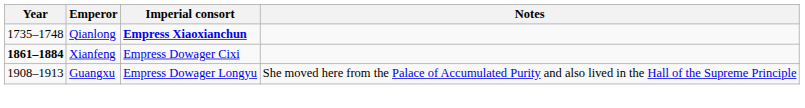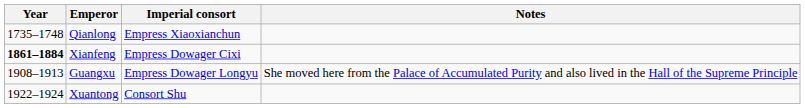 <table class="wikitable">
 <tr>
 <th>Year</th>
 <th>Emperor</th>
 <th>Imperial consort</th>
 <th>Notes</th>
 </tr>
 <tr>
 <td>1735–1748</td>
 <td><a href='#'>Qianlong</a></td>
-<td><strong><a href='#'>Empress Xiaoxianchun</a></strong></td>
+<td><a href='#'>Empress Xiaoxianchun</a></td>
 <td></td>
 </tr>
 <tr>
 <td><strong>1861–1884</strong></td>
 <td><a href='#'>Xianfeng</a></td>
 <td><a href='#'>Empress Dowager Cixi</a></td>
 <td></td>
 </tr>
 <tr>
 <td>1908–1913</td>
 <td><a href='#'>Guangxu</a></td>
 <td><a href='#'>Empress Dowager Longyu</a></td>
 <td>She moved here from the <a href='#'>Palace of Accumulated Purity</a> and also lived in the <a href='#'>Hall of the Supreme Principle</a></td>
 </tr>
+<tr>
+<td>1922–1924</td>
+<td><a href='#'>Xuantong</a></td>
+<td><a href='#'>Consort Shu</a></td>
+<td></td>
+</tr>
 </table>
